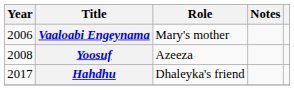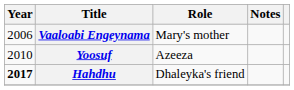 <table class="wikitable sortable plainrowheaders">
 <tr style="background:#ccc; text-align:center;">
 <th scope="col">Year</th>
 <th scope="col">Title</th>
 <th scope="col">Role</th>
 <th scope="col">Notes</th>
 <th scope="col" class="unsortable"></th>
 </tr>
 <tr>
 <td>2006</td>
 <th scope="row"><em><a href='#'>Vaaloabi Engeynama</a></em></th>
 <td>Mary's mother</td>
 <td></td>
 <td style="text-align: center;"></td>
 </tr>
 <tr>
-<td>2008</td>
+<td>2010</td>
 <th scope="row"><em><a href='#'>Yoosuf</a></em></th>
 <td>Azeeza</td>
 <td></td>
 <td style="text-align: center;"></td>
 </tr>
 <tr>
-<td>2017</td>
+<td><strong>2017</strong></td>
 <th scope="row"><em><a href='#'>Hahdhu</a></em></th>
 <td>Dhaleyka's friend</td>
 <td></td>
 <td style="text-align: center;"></td>
 </tr>
 <tr>
 </tr>
 </table>
